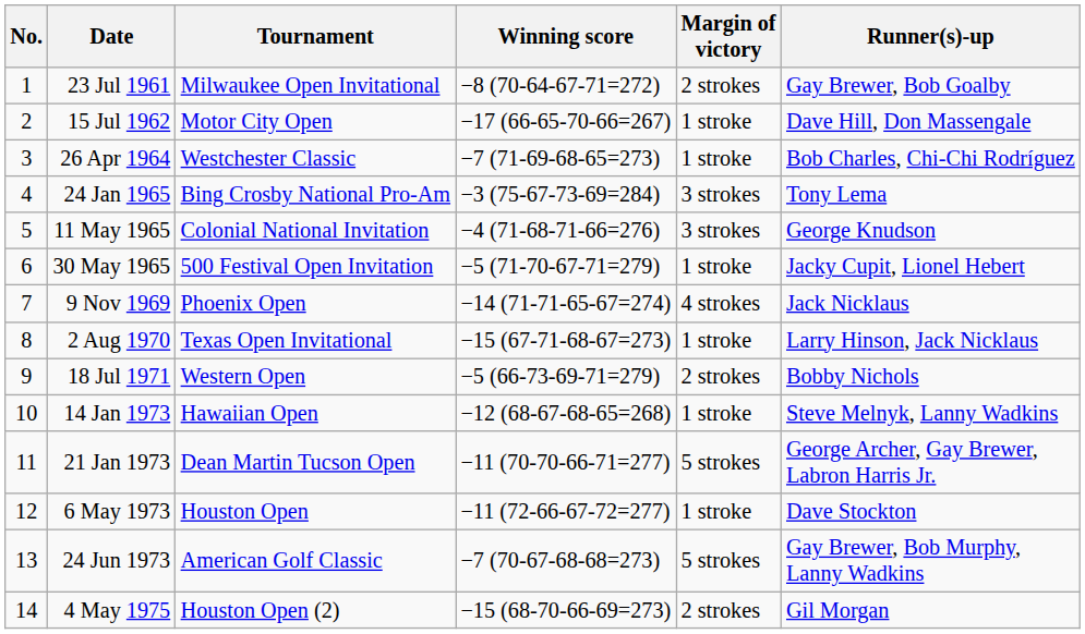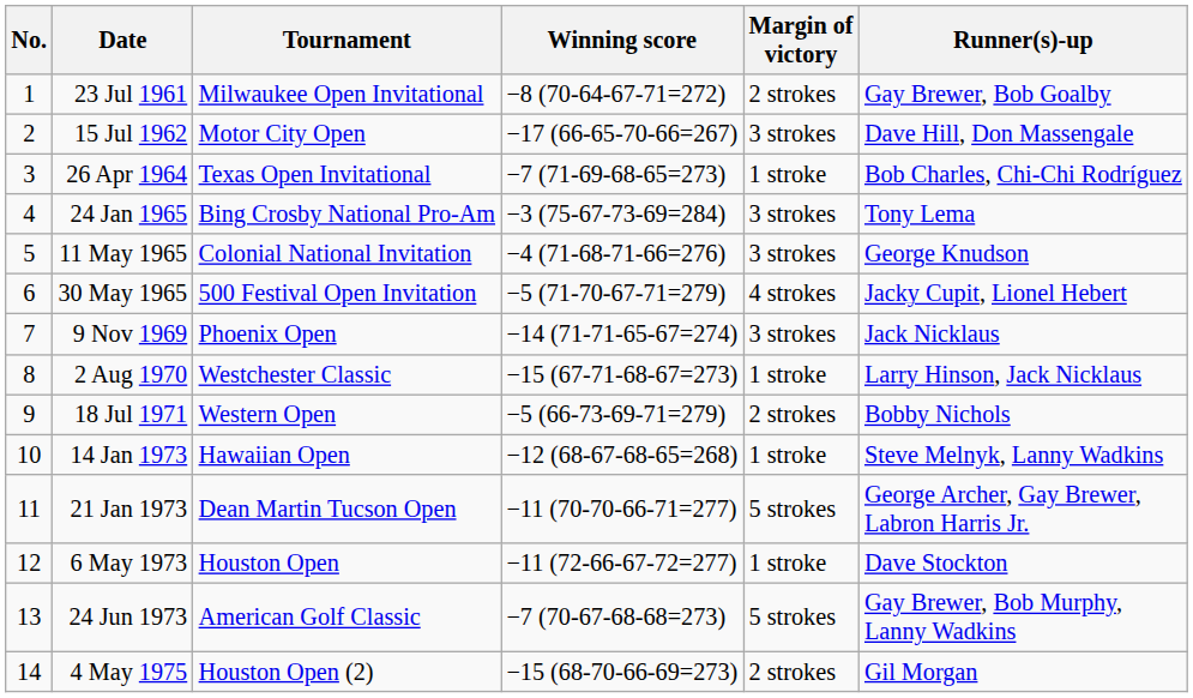 <table class="wikitable" style="font-size:95%;">
 <tr>
 <th>No.</th>
 <th>Date</th>
 <th>Tournament</th>
 <th>Winning score</th>
 <th>Margin of<br>victory</th>
 <th>Runner(s)-up</th>
 </tr>
 <tr>
 <td align=center>1</td>
 <td align=right>23 Jul <a href='#'>1961</a></td>
 <td><a href='#'>Milwaukee Open Invitational</a></td>
 <td>−8 (70-64-67-71=272)</td>
 <td>2 strokes</td>
 <td> <a href='#'>Gay Brewer</a>,  <a href='#'>Bob Goalby</a></td>
 </tr>
 <tr>
 <td align=center>2</td>
 <td align=right>15 Jul <a href='#'>1962</a></td>
 <td><a href='#'>Motor City Open</a></td>
 <td>−17 (66-65-70-66=267)</td>
-<td>1 stroke</td>
+<td>3 strokes</td>
 <td> <a href='#'>Dave Hill</a>,  <a href='#'>Don Massengale</a></td>
 </tr>
 <tr>
 <td align=center>3</td>
 <td align=right>26 Apr <a href='#'>1964</a></td>
-<td><a href='#'>Westchester Classic</a></td>
+<td><a href='#'>Texas Open Invitational</a></td>
 <td>−7 (71-69-68-65=273)</td>
 <td>1 stroke</td>
 <td> <a href='#'>Bob Charles</a>,  <a href='#'>Chi-Chi Rodríguez</a></td>
 </tr>
 <tr>
 <td align=center>4</td>
 <td align=right>24 Jan <a href='#'>1965</a></td>
 <td><a href='#'>Bing Crosby National Pro-Am</a></td>
 <td>−3 (75-67-73-69=284)</td>
 <td>3 strokes</td>
 <td> <a href='#'>Tony Lema</a></td>
 </tr>
 <tr>
 <td align=center>5</td>
 <td align=right>11 May 1965</td>
 <td><a href='#'>Colonial National Invitation</a></td>
 <td>−4 (71-68-71-66=276)</td>
 <td>3 strokes</td>
 <td> <a href='#'>George Knudson</a></td>
 </tr>
 <tr>
 <td align=center>6</td>
 <td align=right>30 May 1965</td>
 <td><a href='#'>500 Festival Open Invitation</a></td>
 <td>−5 (71-70-67-71=279)</td>
-<td>1 stroke</td>
+<td>4 strokes</td>
 <td> <a href='#'>Jacky Cupit</a>,  <a href='#'>Lionel Hebert</a></td>
 </tr>
 <tr>
 <td align=center>7</td>
 <td align=right>9 Nov <a href='#'>1969</a></td>
 <td><a href='#'>Phoenix Open</a></td>
 <td>−14 (71-71-65-67=274)</td>
-<td>4 strokes</td>
+<td>3 strokes</td>
 <td> <a href='#'>Jack Nicklaus</a></td>
 </tr>
 <tr>
 <td align=center>8</td>
 <td align=right>2 Aug <a href='#'>1970</a></td>
-<td><a href='#'>Texas Open Invitational</a></td>
+<td><a href='#'>Westchester Classic</a></td>
 <td>−15 (67-71-68-67=273)</td>
 <td>1 stroke</td>
 <td> <a href='#'>Larry Hinson</a>,  <a href='#'>Jack Nicklaus</a></td>
 </tr>
 <tr>
 <td align=center>9</td>
 <td align=right>18 Jul <a href='#'>1971</a></td>
 <td><a href='#'>Western Open</a></td>
 <td>−5 (66-73-69-71=279)</td>
 <td>2 strokes</td>
 <td> <a href='#'>Bobby Nichols</a></td>
 </tr>
 <tr>
 <td align=center>10</td>
 <td align=right>14 Jan <a href='#'>1973</a></td>
 <td><a href='#'>Hawaiian Open</a></td>
 <td>−12 (68-67-68-65=268)</td>
 <td>1 stroke</td>
 <td> <a href='#'>Steve Melnyk</a>,  <a href='#'>Lanny Wadkins</a></td>
 </tr>
 <tr>
 <td align=center>11</td>
 <td align=right>21 Jan 1973</td>
 <td><a href='#'>Dean Martin Tucson Open</a></td>
 <td>−11 (70-70-66-71=277)</td>
 <td>5 strokes</td>
 <td> <a href='#'>George Archer</a>,  <a href='#'>Gay Brewer</a>,<br> <a href='#'>Labron Harris Jr.</a></td>
 </tr>
 <tr>
 <td align=center>12</td>
 <td align=right>6 May 1973</td>
 <td><a href='#'>Houston Open</a></td>
 <td>−11 (72-66-67-72=277)</td>
 <td>1 stroke</td>
 <td> <a href='#'>Dave Stockton</a></td>
 </tr>
 <tr>
 <td align=center>13</td>
 <td align=right>24 Jun 1973</td>
 <td><a href='#'>American Golf Classic</a></td>
 <td>−7 (70-67-68-68=273)</td>
 <td>5 strokes</td>
 <td> <a href='#'>Gay Brewer</a>,  <a href='#'>Bob Murphy</a>,<br> <a href='#'>Lanny Wadkins</a></td>
 </tr>
 <tr>
 <td align=center>14</td>
 <td align=right>4 May <a href='#'>1975</a></td>
 <td><a href='#'>Houston Open</a> (2)</td>
 <td>−15 (68-70-66-69=273)</td>
 <td>2 strokes</td>
 <td> <a href='#'>Gil Morgan</a></td>
 </tr>
 </table>
